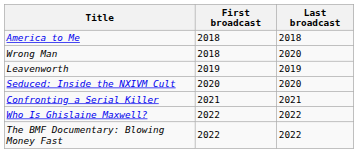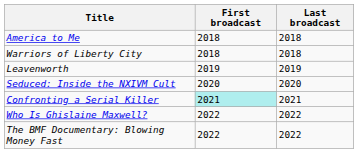 <table class="wikitable sortable" style="width:55%">
 <tr>
 <th>Title</th>
 <th>First broadcast</th>
 <th>Last broadcast</th>
 </tr>
 <tr>
 <td><em><a href='#'>America to Me</a></em></td>
 <td>2018</td>
 <td>2018</td>
 </tr>
 <tr>
-<td><em>Wrong Man</em></td>
+<td><em>Warriors of Liberty City</em></td>
 <td>2018</td>
-<td>2020</td>
+<td>2018</td>
 </tr>
 <tr>
 <td><em>Leavenworth</em></td>
 <td>2019</td>
 <td>2019</td>
 </tr>
 <tr>
 <td><em><a href='#'>Seduced: Inside the NXIVM Cult</a></em></td>
 <td>2020</td>
 <td>2020</td>
 </tr>
 <tr>
 <td><em><a href='#'>Confronting a Serial Killer</a></em></td>
-<td>2021</td>
+<td style="background: paleturquoise;">2021</td>
 <td>2021</td>
 </tr>
 <tr>
 <td><em><a href='#'>Who Is Ghislaine Maxwell?</a></em></td>
 <td>2022</td>
 <td>2022</td>
 </tr>
 <tr>
 <td><em>The BMF Documentary: Blowing Money Fast</em></td>
 <td>2022</td>
 <td>2022</td>
 </tr>
 </table>
